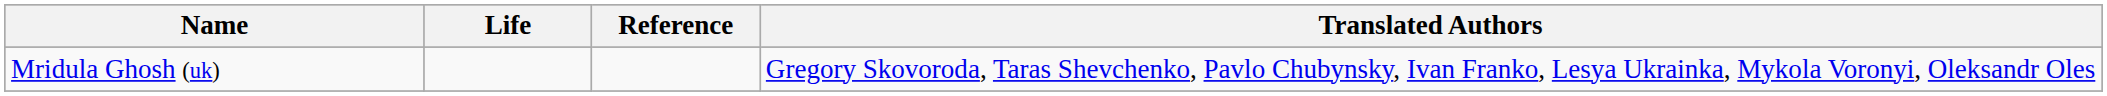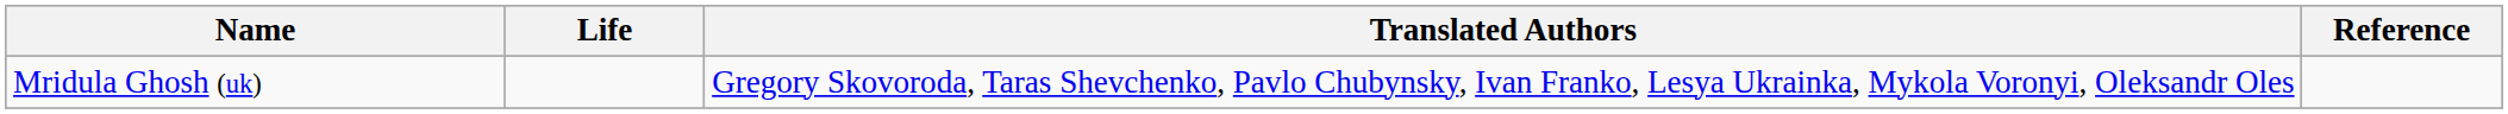 <table class="wikitable sortable">
 <tr>
 <th width="20%">Name</th>
 <th width="8%">Life</th>
+<th width="*">Translated Authors</th>
 <th width="8%   ">Reference</th>
-<th width="*">Translated Authors</th>
 </tr>
 <tr>
 <td><a href='#'>Mridula Ghosh</a> <small>(<a href='#'>uk</a>)</small></td>
 <td></td>
+<td><a href='#'>Gregory Skovoroda</a>, <a href='#'>Taras Shevchenko</a>, <a href='#'>Pavlo Chubynsky</a>, <a href='#'>Ivan Franko</a>, <a href='#'>Lesya Ukrainka</a>, <a href='#'>Mykola Voronyi</a>, <a href='#'>Oleksandr Oles</a></td>
 <td></td>
-<td><a href='#'>Gregory Skovoroda</a>, <a href='#'>Taras Shevchenko</a>, <a href='#'>Pavlo Chubynsky</a>, <a href='#'>Ivan Franko</a>, <a href='#'>Lesya Ukrainka</a>, <a href='#'>Mykola Voronyi</a>, <a href='#'>Oleksandr Oles</a></td>
 </tr>
 </table>
